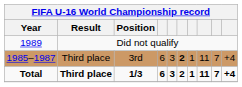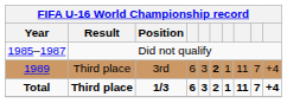 <table class="wikitable" style="text-align: center;">
 <tr>
 <th colspan="10"><a href='#'>FIFA U-16 World Championship record</a></th>
 </tr>
 <tr>
 <th>Year</th>
 <th>Result</th>
 <th>Position</th>
 <th></th>
 <th></th>
 <th></th>
 <th></th>
 <th></th>
 <th></th>
 <th></th>
 </tr>
 <tr>
-<td> <a href='#'>1989</a></td>
+<td><a href='#'>1985</a>–<a href='#'>1987</a></td>
 <td colspan=9>Did not qualify</td>
 </tr>
 <tr style="background:#cc9966;">
-<td><a href='#'>1985</a>–<a href='#'>1987</a></td>
+<td> <a href='#'>1989</a></td>
 <td>Third place</td>
 <td>3rd</td>
 <td>6</td>
 <td>3</td>
 <td><strong>2</strong></td>
 <td>1</td>
 <td>11</td>
 <td>7</td>
 <td>+4</td>
 </tr>
 <tr>
 <td><strong>Total</strong></td>
 <td><strong>Third place</strong></td>
 <td><strong>1/3</strong></td>
 <td><strong>6</strong></td>
 <td><strong>3</strong></td>
 <td><strong>2</strong></td>
 <td><strong>1</strong></td>
 <td><strong>11</strong></td>
 <td><strong>7</strong></td>
 <td><strong>+4</strong></td>
 </tr>
 <tr>
 </tr>
 </table>
